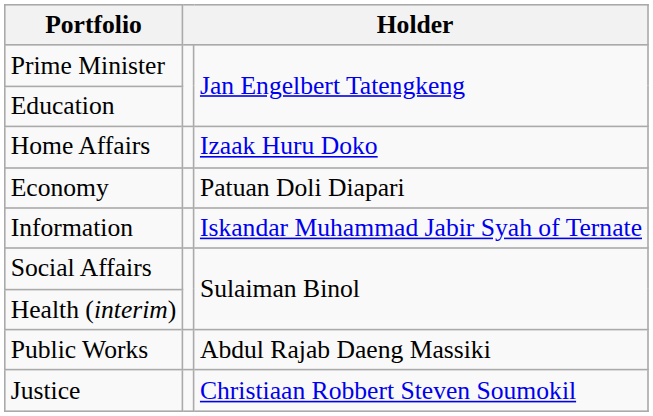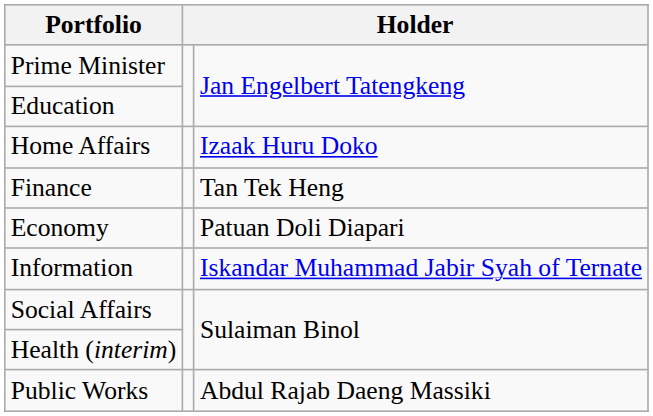 <table class="wikitable">
 <tr>
 <th>Portfolio</th>
 <th colspan="2">Holder</th>
 </tr>
 <tr>
 <td>Prime Minister</td>
 <td rowspan="2"></td>
 <td rowspan="2"><a href='#'>Jan Engelbert Tatengkeng</a></td>
 </tr>
 <tr>
 <td>Education</td>
 </tr>
 <tr>
 <td>Home Affairs</td>
 <td></td>
 <td><a href='#'>Izaak Huru Doko</a></td>
+</tr>
+<tr>
+<td>Finance</td>
+<td></td>
+<td>Tan Tek Heng</td>
 </tr>
 <tr>
 <td>Economy</td>
 <td></td>
 <td>Patuan Doli Diapari</td>
 </tr>
 <tr>
 <td>Information</td>
 <td></td>
 <td><a href='#'>Iskandar Muhammad Jabir Syah of Ternate</a></td>
 </tr>
 <tr>
 <td>Social Affairs</td>
 <td rowspan="2"></td>
 <td rowspan="2">Sulaiman Binol</td>
 </tr>
 <tr>
 <td>Health (<em>interim</em>)</td>
 </tr>
 <tr>
 <td>Public Works</td>
 <td></td>
 <td>Abdul Rajab Daeng Massiki</td>
 </tr>
-<tr>
-<td>Justice</td>
-<td></td>
-<td><a href='#'>Christiaan Robbert Steven Soumokil</a></td>
-</tr>
 </table>
